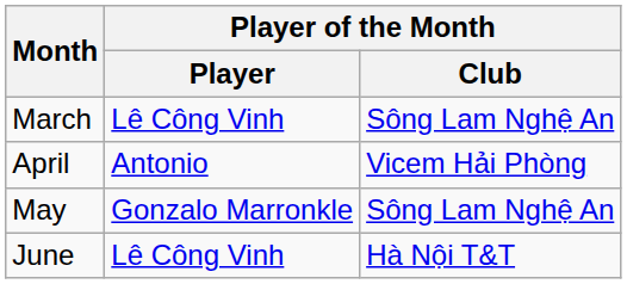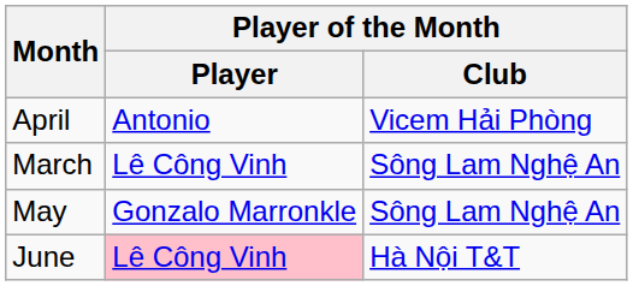 <table class="wikitable">
 <tr>
 <th rowspan="2">Month</th>
 <th colspan="2">Player of the Month</th>
 </tr>
 <tr>
 <th>Player</th>
 <th>Club</th>
 </tr>
 <tr>
+<td>April</td>
+<td> <a href='#'>Antonio</a></td>
+<td><a href='#'>Vicem Hải Phòng</a></td>
+</tr>
+<tr>
 <td>March</td>
 <td> <a href='#'>Lê Công Vinh</a></td>
 <td><a href='#'>Sông Lam Nghệ An</a></td>
-</tr>
-<tr>
-<td>April</td>
-<td> <a href='#'>Antonio</a></td>
-<td><a href='#'>Vicem Hải Phòng</a></td>
 </tr>
 <tr>
 <td>May</td>
 <td> <a href='#'>Gonzalo Marronkle</a></td>
 <td><a href='#'>Sông Lam Nghệ An</a></td>
 </tr>
 <tr>
 <td>June</td>
-<td> <a href='#'>Lê Công Vinh</a></td>
+<td style="background: pink;"> <a href='#'>Lê Công Vinh</a></td>
 <td><a href='#'>Hà Nội T&T</a></td>
 </tr>
 </table>
